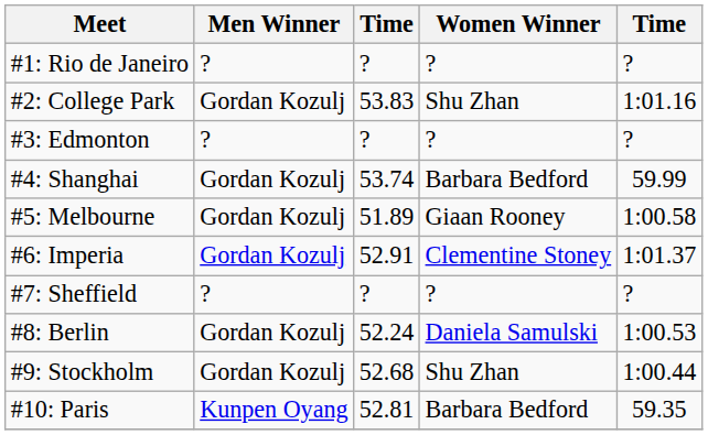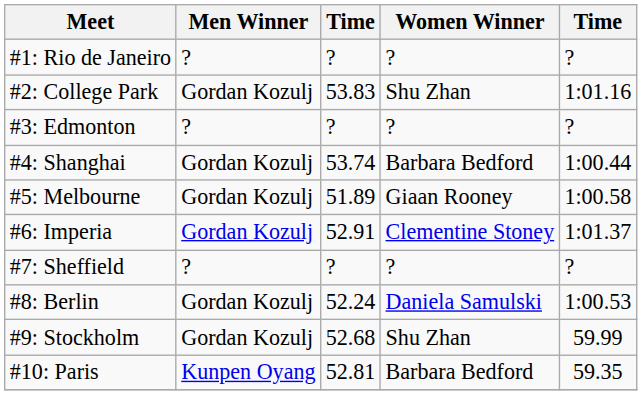 <table class=wikitable>
 <tr>
 <th>Meet</th>
 <th>Men Winner</th>
 <th>Time</th>
 <th>Women Winner</th>
 <th>Time</th>
 </tr>
 <tr>
 <td>#1: Rio de Janeiro</td>
 <td ?>?</td>
 <td ?>?</td>
 <td ?>?</td>
 <td ?>?</td>
 </tr>
 <tr>
 <td>#2: College Park</td>
 <td> Gordan Kozulj</td>
 <td align=center>53.83</td>
 <td> Shu Zhan</td>
 <td align=center>1:01.16</td>
 </tr>
 <tr>
 <td>#3: Edmonton</td>
 <td ?>?</td>
 <td ?>?</td>
 <td ?>?</td>
 <td ?>?</td>
 </tr>
 <tr>
 <td>#4: Shanghai</td>
 <td> Gordan Kozulj</td>
 <td align=center>53.74</td>
 <td> Barbara Bedford</td>
-<td align=center>59.99</td>
+<td align=center>1:00.44</td>
 </tr>
 <tr>
 <td>#5: Melbourne</td>
 <td> Gordan Kozulj</td>
 <td align=center>51.89</td>
 <td> Giaan Rooney</td>
 <td align=center>1:00.58</td>
 </tr>
 <tr>
 <td>#6: Imperia</td>
 <td> <a href='#'>Gordan Kozulj</a></td>
 <td align=center>52.91</td>
 <td> <a href='#'>Clementine Stoney</a></td>
 <td align=center>1:01.37</td>
 </tr>
 <tr>
 <td>#7: Sheffield</td>
 <td ?>?</td>
 <td ?>?</td>
 <td ?>?</td>
 <td ?>?</td>
 </tr>
 <tr>
 <td>#8: Berlin</td>
 <td> Gordan Kozulj</td>
 <td align=center>52.24</td>
 <td> <a href='#'>Daniela Samulski</a></td>
 <td align=center>1:00.53</td>
 </tr>
 <tr>
 <td>#9: Stockholm</td>
 <td> Gordan Kozulj</td>
 <td align=center>52.68</td>
 <td> Shu Zhan</td>
-<td align=center>1:00.44</td>
+<td align=center>59.99</td>
 </tr>
 <tr>
 <td>#10: Paris</td>
 <td> <a href='#'>Kunpen Oyang</a></td>
 <td align=center>52.81</td>
 <td> Barbara Bedford</td>
 <td align=center>59.35</td>
 </tr>
 <tr>
 </tr>
 </table>
